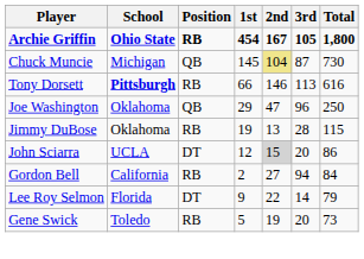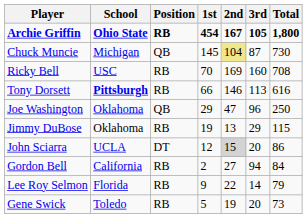 <table class="wikitable">
 <tr>
 <th>Player</th>
 <th>School</th>
 <th>Position</th>
 <th>1st</th>
 <th>2nd</th>
 <th>3rd</th>
 <th>Total</th>
 </tr>
 <tr>
 <td><strong><a href='#'>Archie Griffin</a></strong></td>
 <td><strong><a href='#'>Ohio State</a></strong></td>
 <td><strong>RB</strong></td>
 <td><strong>454</strong></td>
 <td><strong>167</strong></td>
 <td><strong>105</strong></td>
 <td><strong>1,800</strong></td>
 </tr>
 <tr>
 <td><a href='#'>Chuck Muncie</a></td>
 <td><a href='#'>Michigan</a></td>
 <td>QB</td>
 <td>145</td>
 <td style="background: khaki;">104</td>
 <td>87</td>
 <td>730</td>
 </tr>
 <tr>
+<td><a href='#'>Ricky Bell</a></td>
+<td><a href='#'>USC</a></td>
+<td>RB</td>
+<td>70</td>
+<td>169</td>
+<td>160</td>
+<td>708</td>
+</tr>
+<tr>
 <td><a href='#'>Tony Dorsett</a></td>
 <td><strong><a href='#'>Pittsburgh</a></strong></td>
 <td>RB</td>
 <td>66</td>
 <td>146</td>
 <td>113</td>
 <td>616</td>
 </tr>
 <tr>
 <td><a href='#'>Joe Washington</a></td>
 <td><a href='#'>Oklahoma</a></td>
 <td>QB</td>
 <td>29</td>
 <td>47</td>
 <td>96</td>
 <td>250</td>
 </tr>
 <tr>
 <td><a href='#'>Jimmy DuBose</a></td>
 <td>Oklahoma</td>
 <td>RB</td>
 <td>19</td>
 <td>13</td>
-<td>28</td>
+<td>29</td>
 <td>115</td>
 </tr>
 <tr>
 <td><a href='#'>John Sciarra</a></td>
 <td><a href='#'>UCLA</a></td>
 <td>DT</td>
 <td>12</td>
 <td style="background: lightgrey;">15</td>
 <td>20</td>
 <td>86</td>
 </tr>
 <tr>
 <td><a href='#'>Gordon Bell</a></td>
 <td><a href='#'>California</a></td>
 <td>RB</td>
 <td>2</td>
 <td>27</td>
 <td>94</td>
 <td>84</td>
 </tr>
 <tr>
 <td><a href='#'>Lee Roy Selmon</a></td>
 <td><a href='#'>Florida</a></td>
-<td>DT</td>
+<td>RB</td>
 <td>9</td>
 <td>22</td>
 <td>14</td>
 <td>79</td>
 </tr>
 <tr>
 <td><a href='#'>Gene Swick</a></td>
 <td><a href='#'>Toledo</a></td>
 <td>RB</td>
 <td>5</td>
 <td>19</td>
 <td>20</td>
 <td>73</td>
 </tr>
 </table>
